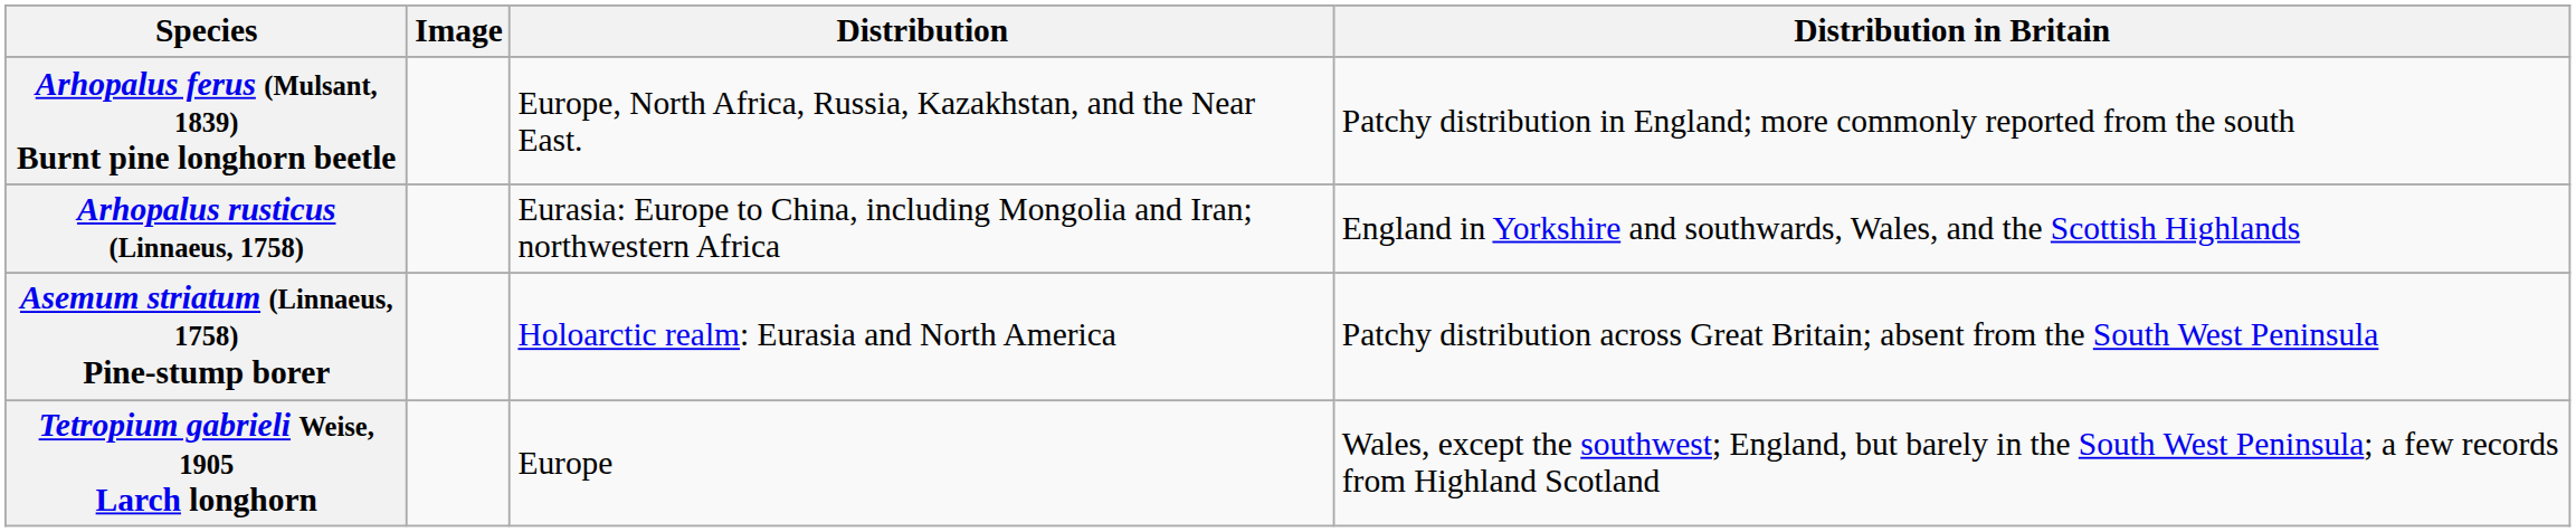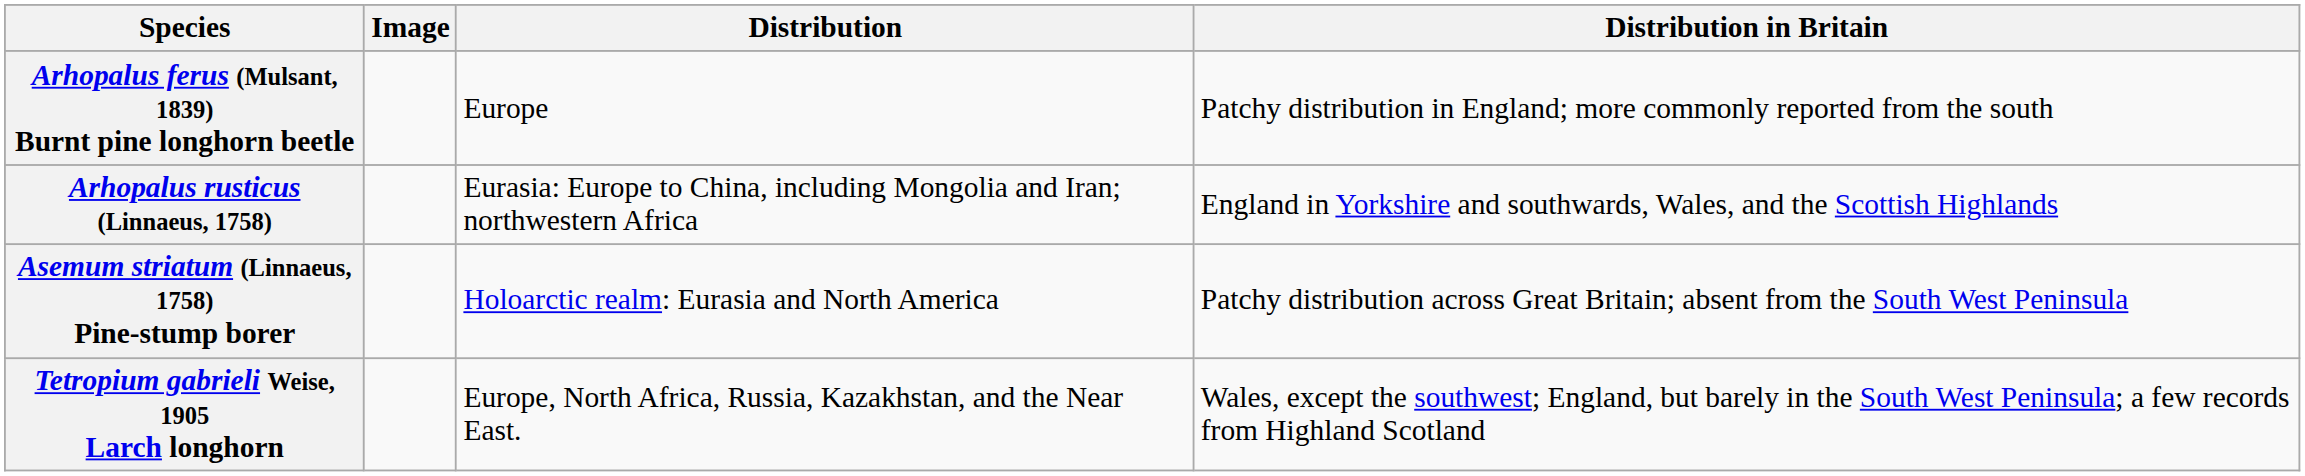 <table class="wikitable">
 <tr>
 <th scope="col">Species</th>
 <th scope="col">Image</th>
 <th scope="col">Distribution</th>
 <th scope="col">Distribution in Britain</th>
 </tr>
 <tr>
 <th scope="row"><em><a href='#'>Arhopalus ferus</a></em> <small>(Mulsant, 1839)</small><br>Burnt pine longhorn beetle</th>
 <td></td>
-<td>Europe, North Africa, Russia, Kazakhstan, and the Near East.</td>
+<td>Europe</td>
 <td>Patchy distribution in England; more commonly reported from the south</td>
 </tr>
 <tr>
 <th scope="row"><em><a href='#'>Arhopalus rusticus</a></em> <small>(Linnaeus, 1758)</small></th>
 <td></td>
 <td>Eurasia: Europe to China, including Mongolia and Iran; northwestern Africa</td>
 <td>England in <a href='#'>Yorkshire</a> and southwards, Wales, and the <a href='#'>Scottish Highlands</a></td>
 </tr>
 <tr>
 <th scope="row"><em><a href='#'>Asemum striatum</a></em> <small>(Linnaeus, 1758)</small><br>Pine-stump borer</th>
 <td></td>
 <td><a href='#'>Holoarctic realm</a>: Eurasia and North America</td>
 <td>Patchy distribution across Great Britain; absent from the <a href='#'>South West Peninsula</a></td>
 </tr>
 <tr>
 <th scope="row"><em><a href='#'>Tetropium gabrieli</a></em> <small>Weise, 1905</small><br><a href='#'>Larch</a> longhorn</th>
 <td></td>
-<td>Europe</td>
+<td>Europe, North Africa, Russia, Kazakhstan, and the Near East.</td>
 <td>Wales, except the <a href='#'>southwest</a>; England, but barely in the <a href='#'>South West Peninsula</a>; a few records from Highland Scotland</td>
 </tr>
 </table>
